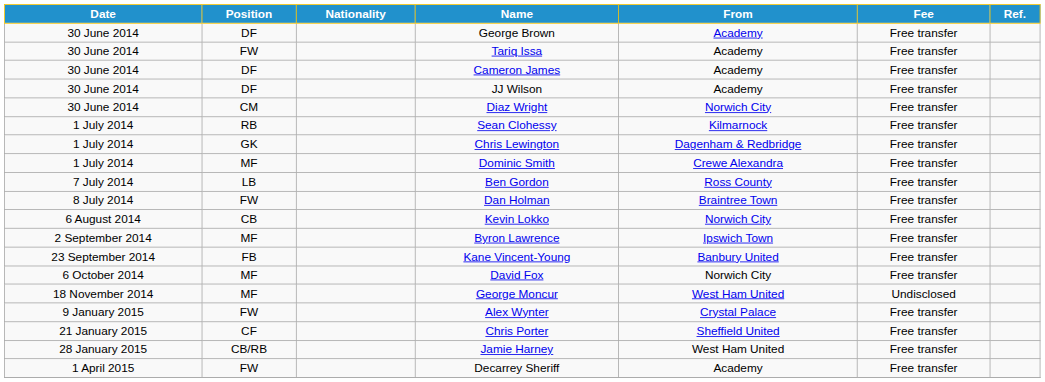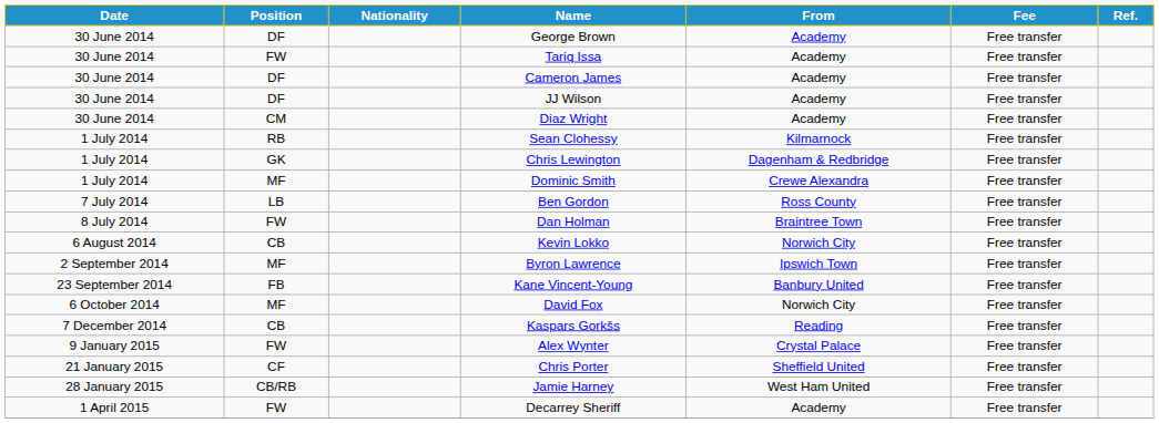 <table class="wikitable" style="text-align:center; font-size:90%; width:100%;">
 <tr>
 <th style="background:#2191CC; color:white; border:1px solid #F7C408; text-align:center;">Date</th>
 <th style="background:#2191CC; color:white; border:1px solid #F7C408; text-align:center;">Position</th>
 <th style="background:#2191CC; color:white; border:1px solid #F7C408; text-align:center;">Nationality</th>
 <th style="background:#2191CC; color:white; border:1px solid #F7C408; text-align:center;">Name</th>
 <th style="background:#2191CC; color:white; border:1px solid #F7C408; text-align:center;">From</th>
 <th style="background:#2191CC; color:white; border:1px solid #F7C408; text-align:center;">Fee</th>
 <th style="background:#2191CC; color:white; border:1px solid #F7C408; text-align:center;">Ref.</th>
 </tr>
 <tr>
 <td>30 June 2014</td>
 <td>DF</td>
 <td></td>
 <td>George Brown</td>
 <td><a href='#'>Academy</a></td>
 <td>Free transfer</td>
 <td></td>
 </tr>
 <tr>
 <td>30 June 2014</td>
 <td>FW</td>
 <td></td>
 <td><a href='#'>Tariq Issa</a></td>
 <td>Academy</td>
 <td>Free transfer</td>
 <td></td>
 </tr>
 <tr>
 <td>30 June 2014</td>
 <td>DF</td>
 <td></td>
 <td><a href='#'>Cameron James</a></td>
 <td>Academy</td>
 <td>Free transfer</td>
 <td></td>
 </tr>
 <tr>
 <td>30 June 2014</td>
 <td>DF</td>
 <td></td>
 <td>JJ Wilson</td>
 <td>Academy</td>
 <td>Free transfer</td>
 <td></td>
 </tr>
 <tr>
 <td>30 June 2014</td>
 <td>CM</td>
 <td></td>
 <td><a href='#'>Diaz Wright</a></td>
-<td> <a href='#'>Norwich City</a></td>
+<td>Academy</td>
 <td>Free transfer</td>
 <td></td>
 </tr>
 <tr>
 <td>1 July 2014</td>
 <td>RB</td>
 <td></td>
 <td><a href='#'>Sean Clohessy</a></td>
 <td> <a href='#'>Kilmarnock</a></td>
 <td>Free transfer</td>
 <td></td>
 </tr>
 <tr>
 <td>1 July 2014</td>
 <td>GK</td>
 <td></td>
 <td><a href='#'>Chris Lewington</a></td>
 <td> <a href='#'>Dagenham & Redbridge</a></td>
 <td>Free transfer</td>
 <td></td>
 </tr>
 <tr>
 <td>1 July 2014</td>
 <td>MF</td>
 <td></td>
 <td><a href='#'>Dominic Smith</a></td>
 <td> <a href='#'>Crewe Alexandra</a></td>
 <td>Free transfer</td>
 <td></td>
 </tr>
 <tr>
 <td>7 July 2014</td>
 <td>LB</td>
 <td></td>
 <td><a href='#'>Ben Gordon</a></td>
 <td> <a href='#'>Ross County</a></td>
 <td>Free transfer</td>
 <td></td>
 </tr>
 <tr>
 <td>8 July 2014</td>
 <td>FW</td>
 <td></td>
 <td><a href='#'>Dan Holman</a></td>
 <td> <a href='#'>Braintree Town</a></td>
 <td>Free transfer</td>
 <td></td>
 </tr>
 <tr>
 <td>6 August 2014</td>
 <td>CB</td>
 <td></td>
 <td><a href='#'>Kevin Lokko</a></td>
 <td> <a href='#'>Norwich City</a></td>
 <td>Free transfer</td>
 <td></td>
 </tr>
 <tr>
 <td>2 September 2014</td>
 <td>MF</td>
 <td></td>
 <td><a href='#'>Byron Lawrence</a></td>
 <td> <a href='#'>Ipswich Town</a></td>
 <td>Free transfer</td>
 <td></td>
 </tr>
 <tr>
 <td>23 September 2014</td>
 <td>FB</td>
 <td></td>
 <td><a href='#'>Kane Vincent-Young</a></td>
 <td> <a href='#'>Banbury United</a></td>
 <td>Free transfer</td>
 <td></td>
 </tr>
 <tr>
 <td>6 October 2014</td>
 <td>MF</td>
 <td></td>
 <td><a href='#'>David Fox</a></td>
 <td> Norwich City</td>
 <td>Free transfer</td>
 <td></td>
 </tr>
 <tr>
-<td>18 November 2014</td>
-<td>MF</td>
+<td>7 December 2014</td>
+<td>CB</td>
 <td></td>
-<td><a href='#'>George Moncur</a></td>
-<td> <a href='#'>West Ham United</a></td>
-<td>Undisclosed</td>
+<td><a href='#'>Kaspars Gorkšs</a></td>
+<td> <a href='#'>Reading</a></td>
+<td>Free transfer</td>
 <td></td>
 </tr>
 <tr>
 <td>9 January 2015</td>
 <td>FW</td>
 <td></td>
 <td><a href='#'>Alex Wynter</a></td>
 <td> <a href='#'>Crystal Palace</a></td>
 <td>Free transfer</td>
 <td></td>
 </tr>
 <tr>
 <td>21 January 2015</td>
 <td>CF</td>
 <td></td>
 <td><a href='#'>Chris Porter</a></td>
 <td> <a href='#'>Sheffield United</a></td>
 <td>Free transfer</td>
 <td></td>
 </tr>
 <tr>
 <td>28 January 2015</td>
 <td>CB/RB</td>
 <td></td>
 <td><a href='#'>Jamie Harney</a></td>
 <td> West Ham United</td>
 <td>Free transfer</td>
 <td></td>
 </tr>
 <tr>
 <td>1 April 2015</td>
 <td>FW</td>
 <td></td>
 <td>Decarrey Sheriff</td>
 <td>Academy</td>
 <td>Free transfer</td>
 <td></td>
 </tr>
 <tr>
 </tr>
 </table>
